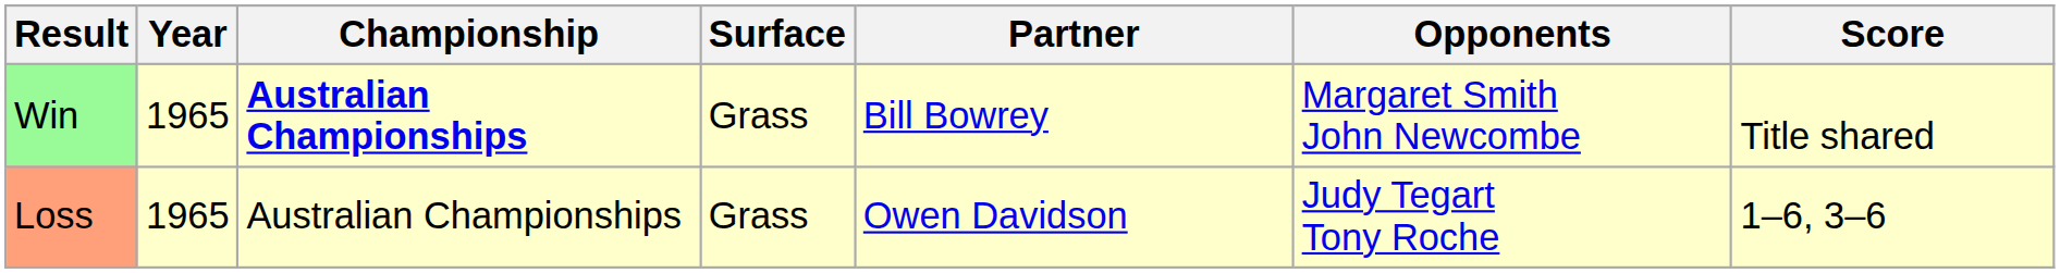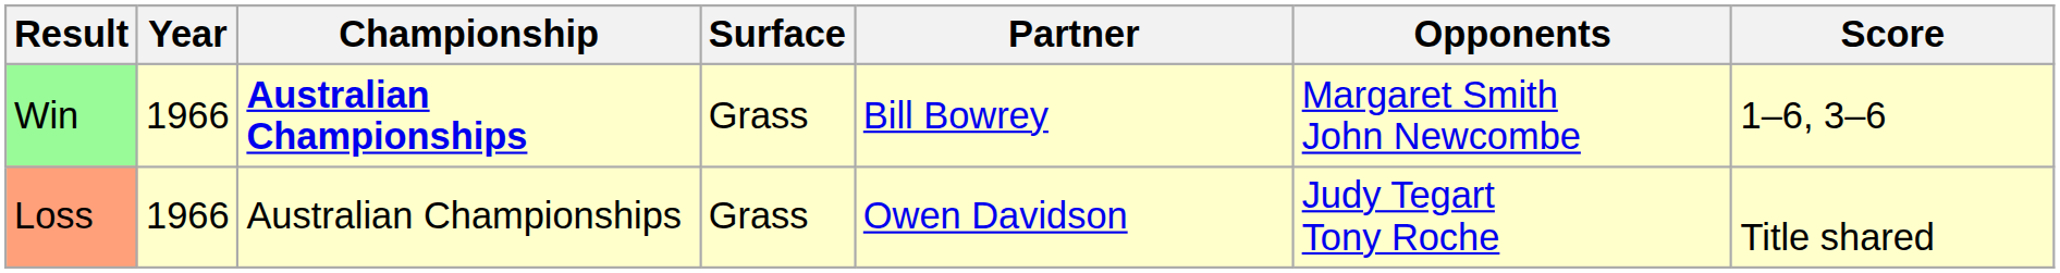 <table class="sortable wikitable">
 <tr>
 <th style="width:40px">Result</th>
 <th style="width:35px">Year</th>
 <th style="width:190px">Championship</th>
 <th style="width:50px">Surface</th>
 <th style="width:180px">Partner</th>
 <th style="width:180px">Opponents</th>
 <th style="width:130px" class="unsortable">Score</th>
 </tr>
 <tr style="background:#ffc;">
 <td style="background:#98fb98;">Win</td>
-<td>1965</td>
+<td>1966</td>
 <td><strong><a href='#'>Australian Championships</a></strong></td>
 <td>Grass</td>
 <td> <a href='#'>Bill Bowrey</a></td>
 <td> <a href='#'>Margaret Smith</a> <br>  <a href='#'>John Newcombe</a></td>
-<td><br>Title shared</td>
+<td>1–6, 3–6</td>
 </tr>
 <tr style="background:#ffc;">
 <td style="background:#ffa07a;">Loss</td>
-<td>1965</td>
+<td>1966</td>
 <td>Australian Championships</td>
 <td>Grass</td>
 <td> <a href='#'>Owen Davidson</a></td>
 <td> <a href='#'>Judy Tegart</a> <br>  <a href='#'>Tony Roche</a></td>
-<td>1–6, 3–6</td>
+<td><br>Title shared</td>
 </tr>
 </table>
